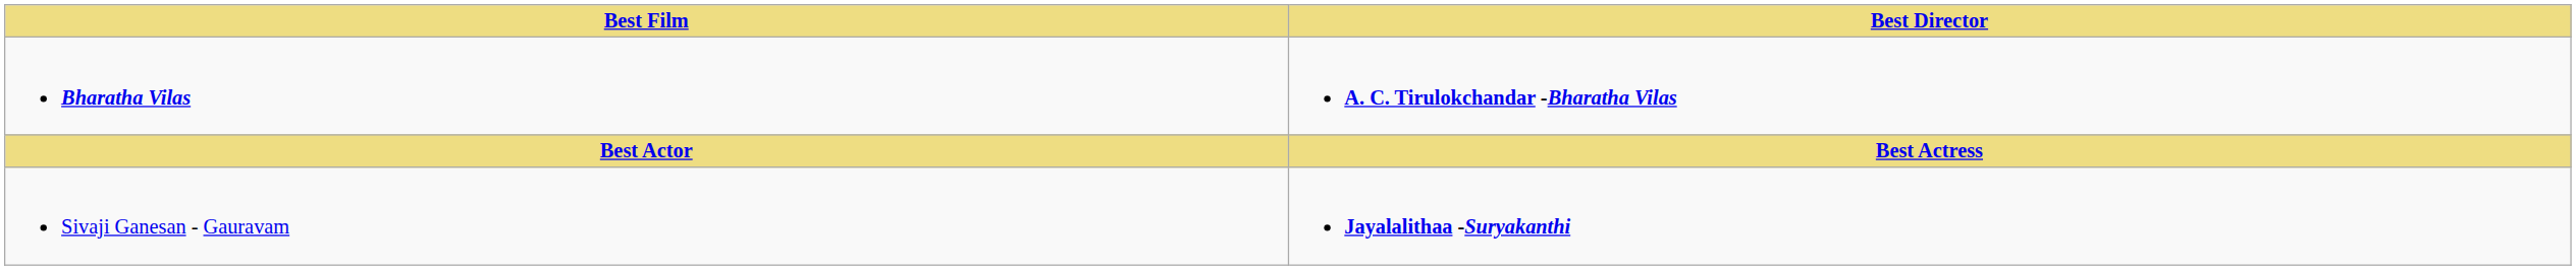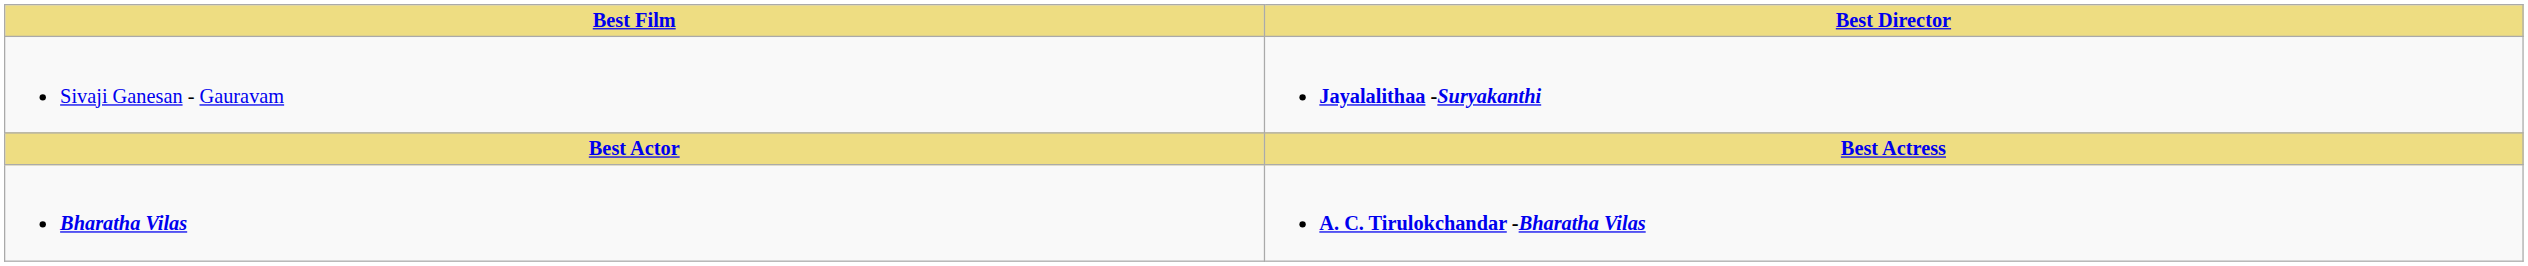 <table class="wikitable" width=100% |>
 <tr>
 <th !  style="background:#eedd82; text-align:center; width:50%;"><a href='#'>Best Film</a></th>
 <th !  style="background:#eedd82; text-align:center; width:50%;"><a href='#'>Best Director</a></th>
 </tr>
 <tr>
-<td valign="top"><br><ul><li><strong><em><a href='#'>Bharatha Vilas</a></em></strong></li></ul></td>
-<td valign="top"><br><ul><li><strong><a href='#'>A. C. Tirulokchandar</a> -<em><a href='#'>Bharatha Vilas</a><strong><em></li></ul></td>
+<td><br><ul><li></strong><a href='#'>Sivaji Ganesan</a> - </em><a href='#'>Gauravam</a></em></strong></li></ul></td>
+<td><br><ul><li><strong><a href='#'>Jayalalithaa</a> -<em><a href='#'>Suryakanthi</a><strong><em></li></ul></td>
 </tr>
 <tr>
 <th ! style="background:#eedd82; text-align:center;"><a href='#'>Best Actor</a></th>
 <th ! style="background:#eedd82; text-align:center;"><a href='#'>Best Actress</a></th>
 </tr>
 <tr>
-<td><br><ul><li></strong><a href='#'>Sivaji Ganesan</a> - </em><a href='#'>Gauravam</a></em></strong></li></ul></td>
-<td><br><ul><li><strong><a href='#'>Jayalalithaa</a> -<em><a href='#'>Suryakanthi</a><strong><em></li></ul></td>
+<td valign="top"><br><ul><li><strong><em><a href='#'>Bharatha Vilas</a></em></strong></li></ul></td>
+<td valign="top"><br><ul><li><strong><a href='#'>A. C. Tirulokchandar</a> -<em><a href='#'>Bharatha Vilas</a><strong><em></li></ul></td>
 </tr>
 </table>
